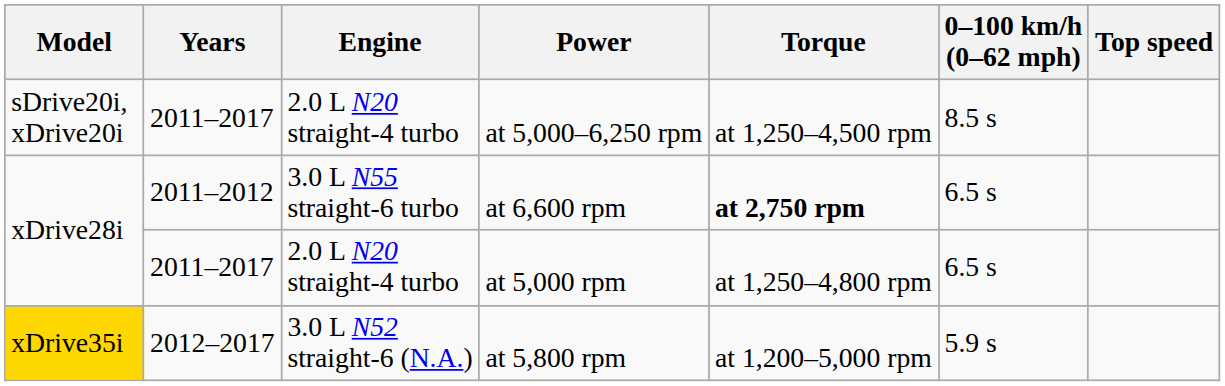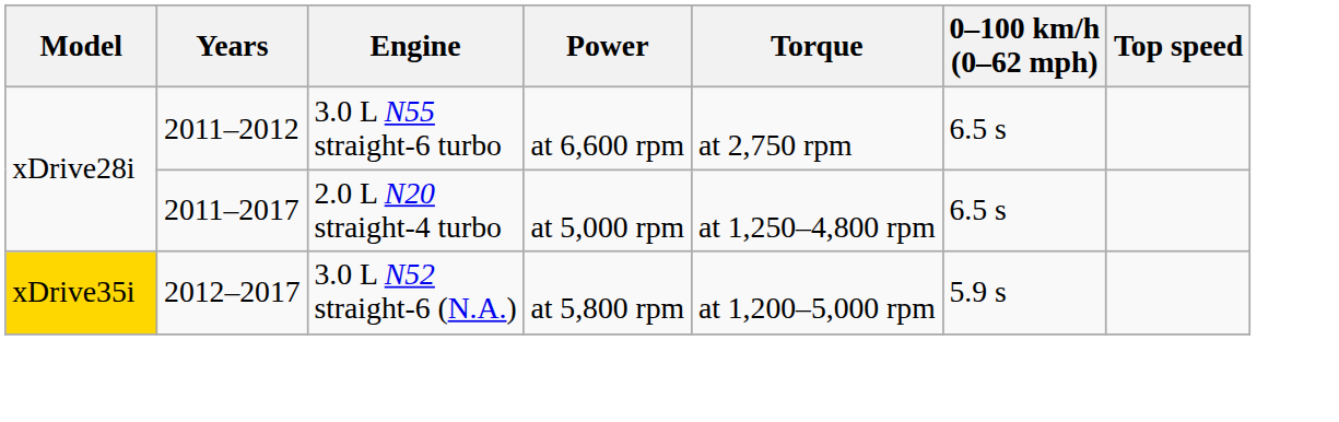 <table class="wikitable sortable">
 <tr>
 <th>Model</th>
 <th>Years</th>
 <th>Engine</th>
 <th>Power</th>
 <th>Torque</th>
 <th>0–100 km/h <br> (0–62 mph)</th>
 <th>Top speed</th>
 </tr>
 <tr>
-<td>sDrive20i,<br> xDrive20i</td>
-<td>2011–2017</td>
-<td>2.0 L <em><a href='#'>N20</a></em> <br> straight-4 turbo</td>
-<td> <br> at 5,000–6,250 rpm</td>
-<td> <br> at 1,250–4,500 rpm</td>
-<td>8.5 s</td>
-<td></td>
-</tr>
-<tr>
 <td rowspan=2>xDrive28i</td>
 <td>2011–2012</td>
 <td>3.0 L <em><a href='#'>N55</a></em> <br> straight-6 turbo</td>
 <td> <br> at 6,600 rpm</td>
-<td><strong> <br> at 2,750 rpm</strong></td>
+<td> <br> at 2,750 rpm</td>
 <td>6.5 s</td>
 <td></td>
 </tr>
 <tr>
 <td>2011–2017</td>
 <td>2.0 L <em><a href='#'>N20</a></em> <br> straight-4 turbo</td>
 <td> <br> at 5,000 rpm</td>
 <td> <br> at 1,250–4,800 rpm</td>
 <td>6.5 s</td>
 <td></td>
 </tr>
 <tr>
 <td style="background: gold;">xDrive35i  </td>
 <td>2012–2017</td>
 <td>3.0 L <em><a href='#'>N52</a></em> <br> straight-6 (<a href='#'>N.A.</a>)</td>
 <td> <br> at 5,800 rpm</td>
 <td> <br> at 1,200–5,000 rpm</td>
 <td>5.9 s</td>
 <td></td>
 </tr>
 </table>
